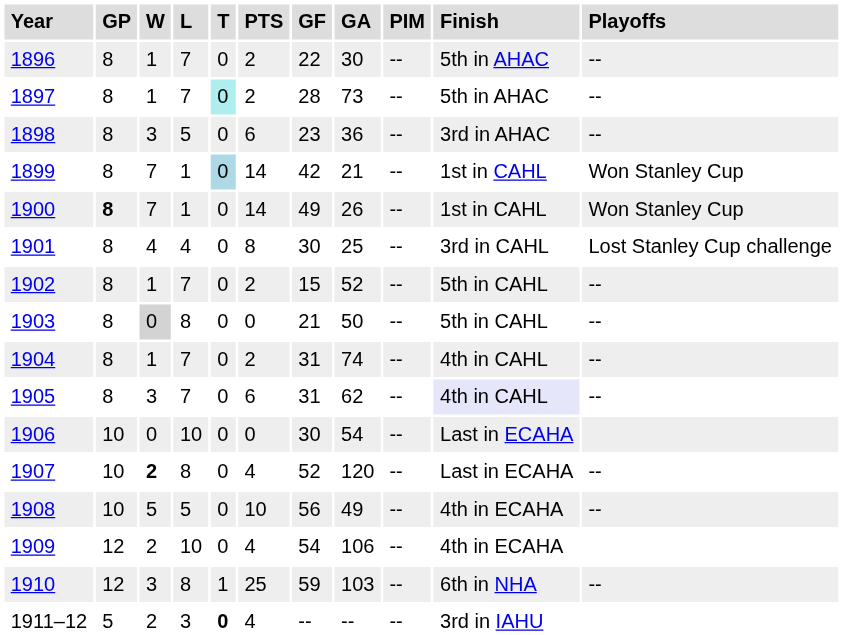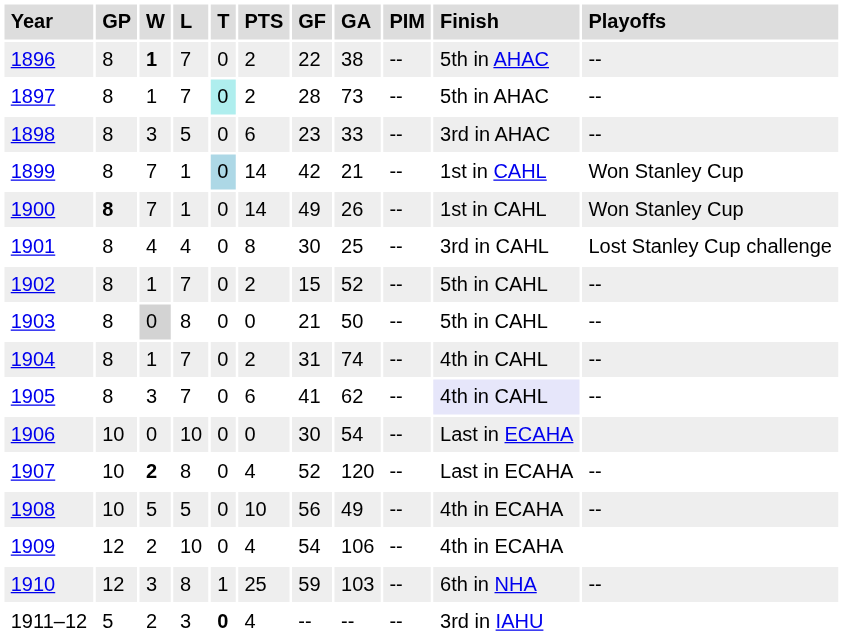 <table cellpadding=5>
 <tr bgcolor="#dddddd">
 <td><strong>Year</strong></td>
 <td><strong>GP</strong></td>
 <td><strong>W</strong></td>
 <td><strong>L</strong></td>
 <td><strong>T</strong></td>
 <td><strong>PTS</strong></td>
 <td><strong>GF</strong></td>
 <td><strong>GA</strong></td>
 <td><strong>PIM</strong></td>
 <td><strong>Finish</strong></td>
 <td><strong>Playoffs</strong></td>
 </tr>
 <tr bgcolor="#eeeeee">
 <td><a href='#'>1896</a></td>
 <td>8</td>
-<td>1</td>
+<td><strong>1</strong></td>
 <td>7</td>
 <td>0</td>
 <td>2</td>
 <td>22</td>
-<td>30</td>
+<td>38</td>
 <td>--</td>
 <td>5th in <a href='#'>AHAC</a></td>
 <td>--</td>
 </tr>
 <tr>
 <td><a href='#'>1897</a></td>
 <td>8</td>
 <td>1</td>
 <td>7</td>
 <td style="background: paleturquoise;">0</td>
 <td>2</td>
 <td>28</td>
 <td>73</td>
 <td>--</td>
 <td>5th in AHAC</td>
 <td>--</td>
 </tr>
 <tr bgcolor="#eeeeee">
 <td><a href='#'>1898</a></td>
 <td>8</td>
 <td>3</td>
 <td>5</td>
 <td>0</td>
 <td>6</td>
 <td>23</td>
-<td>36</td>
+<td>33</td>
 <td>--</td>
 <td>3rd in AHAC</td>
 <td>--</td>
 </tr>
 <tr>
 <td><a href='#'>1899</a></td>
 <td>8</td>
 <td>7</td>
 <td>1</td>
 <td style="background: lightblue;">0</td>
 <td>14</td>
 <td>42</td>
 <td>21</td>
 <td>--</td>
 <td>1st in <a href='#'>CAHL</a></td>
 <td>Won Stanley Cup</td>
 </tr>
 <tr bgcolor="#eeeeee">
 <td><a href='#'>1900</a></td>
 <td><strong>8</strong></td>
 <td>7</td>
 <td>1</td>
 <td>0</td>
 <td>14</td>
 <td>49</td>
 <td>26</td>
 <td>--</td>
 <td>1st in CAHL</td>
 <td>Won Stanley Cup</td>
 </tr>
 <tr>
 <td><a href='#'>1901</a></td>
 <td>8</td>
 <td>4</td>
 <td>4</td>
 <td>0</td>
 <td>8</td>
 <td>30</td>
 <td>25</td>
 <td>--</td>
 <td>3rd in CAHL</td>
 <td>Lost Stanley Cup challenge</td>
 </tr>
 <tr bgcolor="#eeeeee">
 <td><a href='#'>1902</a></td>
 <td>8</td>
 <td>1</td>
 <td>7</td>
 <td>0</td>
 <td>2</td>
 <td>15</td>
 <td>52</td>
 <td>--</td>
 <td>5th in CAHL</td>
 <td>--</td>
 </tr>
 <tr>
 <td><a href='#'>1903</a></td>
 <td>8</td>
 <td style="background: lightgrey;">0</td>
 <td>8</td>
 <td>0</td>
 <td>0</td>
 <td>21</td>
 <td>50</td>
 <td>--</td>
 <td>5th in CAHL</td>
 <td>--</td>
 </tr>
 <tr bgcolor="#eeeeee">
 <td><a href='#'>1904</a></td>
 <td>8</td>
 <td>1</td>
 <td>7</td>
 <td>0</td>
 <td>2</td>
 <td>31</td>
 <td>74</td>
 <td>--</td>
 <td>4th in CAHL</td>
 <td>--</td>
 </tr>
 <tr>
 <td><a href='#'>1905</a></td>
 <td>8</td>
 <td>3</td>
 <td>7</td>
 <td>0</td>
 <td>6</td>
-<td>31</td>
+<td>41</td>
 <td>62</td>
 <td>--</td>
 <td style="background: lavender;">4th in CAHL</td>
 <td>--</td>
 </tr>
 <tr bgcolor="#eeeeee">
 <td><a href='#'>1906</a></td>
 <td>10</td>
 <td>0</td>
 <td>10</td>
 <td>0</td>
 <td>0</td>
 <td>30</td>
 <td>54</td>
 <td>--</td>
 <td>Last in <a href='#'>ECAHA</a></td>
 <td></td>
 </tr>
 <tr>
 <td><a href='#'>1907</a></td>
 <td>10</td>
 <td><strong>2</strong></td>
 <td>8</td>
 <td>0</td>
 <td>4</td>
 <td>52</td>
 <td>120</td>
 <td>--</td>
 <td>Last in ECAHA</td>
 <td>--</td>
 </tr>
 <tr bgcolor="#eeeeee">
 <td><a href='#'>1908</a></td>
 <td>10</td>
 <td>5</td>
 <td>5</td>
 <td>0</td>
 <td>10</td>
 <td>56</td>
 <td>49</td>
 <td>--</td>
 <td>4th in ECAHA</td>
 <td>--</td>
 </tr>
 <tr>
 <td><a href='#'>1909</a></td>
 <td>12</td>
 <td>2</td>
 <td>10</td>
 <td>0</td>
 <td>4</td>
 <td>54</td>
 <td>106</td>
 <td>--</td>
 <td>4th in ECAHA</td>
 <td></td>
 </tr>
 <tr bgcolor="#eeeeee">
 <td><a href='#'>1910</a></td>
 <td>12</td>
 <td>3</td>
 <td>8</td>
 <td>1</td>
 <td>25</td>
 <td>59</td>
 <td>103</td>
 <td>--</td>
 <td>6th in <a href='#'>NHA</a></td>
 <td>--</td>
 </tr>
 <tr>
 <td>1911–12</td>
 <td>5</td>
 <td>2</td>
 <td>3</td>
 <td><strong>0</strong></td>
 <td>4</td>
 <td>--</td>
 <td>--</td>
 <td>--</td>
 <td>3rd in <a href='#'>IAHU</a></td>
 <td></td>
 </tr>
 <tr>
 </tr>
 </table>
